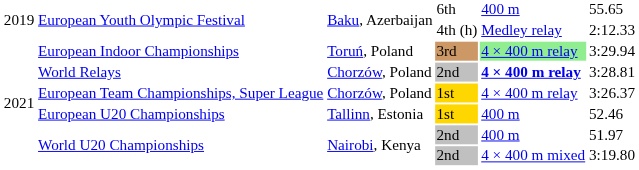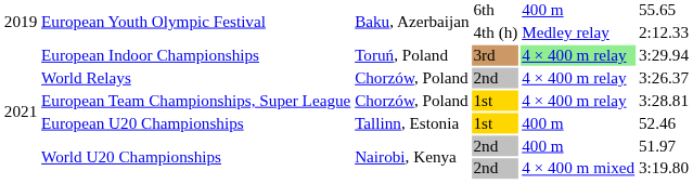 <table>
 <tr>
 <td rowspan=2>2019</td>
 <td rowspan=2><a href='#'>European Youth Olympic Festival</a></td>
 <td rowspan=2><a href='#'>Baku</a>, Azerbaijan</td>
 <td>6th</td>
 <td><a href='#'>400 m</a></td>
 <td>55.65</td>
 </tr>
 <tr>
 <td>4th (h)</td>
 <td><a href='#'>Medley relay</a></td>
 <td>2:12.33</td>
 </tr>
 <tr>
 <td rowspan=6>2021</td>
 <td><a href='#'>European Indoor Championships</a></td>
 <td><a href='#'>Toruń</a>, Poland</td>
 <td bgcolor=cc9966>3rd</td>
 <td style="background: lightgreen;"><a href='#'>4 × 400 m relay</a></td>
 <td>3:29.94</td>
 </tr>
 <tr>
 <td><a href='#'>World Relays</a></td>
 <td><a href='#'>Chorzów</a>, Poland</td>
 <td bgcolor=silver>2nd</td>
-<td><strong><a href='#'>4 × 400 m relay</a></strong></td>
-<td>3:28.81</td>
+<td><a href='#'>4 × 400 m relay</a></td>
+<td>3:26.37 </td>
 </tr>
 <tr>
 <td><a href='#'>European Team Championships, Super League</a></td>
 <td><a href='#'>Chorzów</a>, Poland</td>
 <td bgcolor=gold>1st</td>
 <td><a href='#'>4 × 400 m relay</a></td>
-<td>3:26.37 </td>
+<td>3:28.81</td>
 </tr>
 <tr>
 <td><a href='#'>European U20 Championships</a></td>
 <td><a href='#'>Tallinn</a>, Estonia</td>
 <td bgcolor=gold>1st</td>
 <td><a href='#'>400 m</a></td>
 <td>52.46</td>
 </tr>
 <tr>
 <td rowspan=2><a href='#'>World U20 Championships</a></td>
 <td rowspan=2><a href='#'>Nairobi</a>, Kenya</td>
 <td bgcolor=silver>2nd</td>
 <td><a href='#'>400 m</a></td>
 <td>51.97</td>
 </tr>
 <tr>
 <td bgcolor=silver>2nd</td>
 <td><a href='#'>4 × 400 m mixed</a></td>
 <td>3:19.80</td>
 </tr>
 </table>
